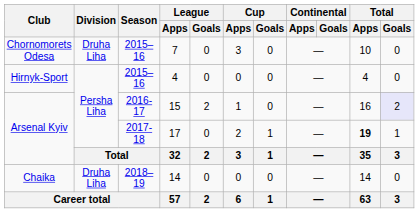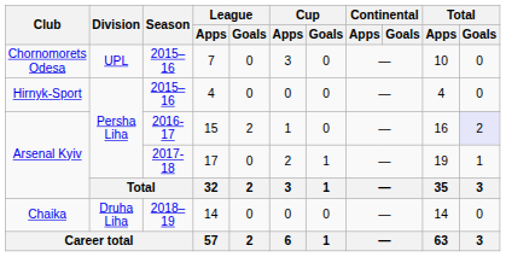 <table class="wikitable" style="text-align: center;">
 <tr>
 <th rowspan="2">Club</th>
 <th rowspan="2">Division</th>
 <th rowspan="2">Season</th>
 <th colspan="2">League</th>
 <th colspan="2">Cup</th>
 <th colspan="2">Continental</th>
 <th colspan="2">Total</th>
 </tr>
 <tr>
 <th>Apps</th>
 <th>Goals</th>
 <th>Apps</th>
 <th>Goals</th>
 <th>Apps</th>
 <th>Goals</th>
 <th>Apps</th>
 <th>Goals</th>
 </tr>
 <tr>
 <td><a href='#'>Chornomorets Odesa</a></td>
-<td><a href='#'>Druha Liha</a></td>
+<td><a href='#'>UPL</a></td>
 <td><a href='#'>2015–16</a></td>
 <td>7</td>
 <td>0</td>
 <td>3</td>
 <td>0</td>
 <td colspan=2>—</td>
 <td>10</td>
 <td>0</td>
 </tr>
 <tr>
 <td rowspan="1"><a href='#'>Hirnyk-Sport</a></td>
 <td rowspan="3"><a href='#'>Persha Liha</a></td>
 <td><a href='#'>2015–16</a></td>
 <td>4</td>
 <td>0</td>
 <td>0</td>
 <td>0</td>
 <td colspan=2>—</td>
 <td>4</td>
 <td>0</td>
 </tr>
 <tr>
 <td rowspan="3"><a href='#'>Arsenal Kyiv</a></td>
 <td><a href='#'>2016-17</a></td>
 <td>15</td>
 <td>2</td>
 <td>1</td>
 <td>0</td>
 <td colspan=2>—</td>
 <td>16</td>
 <td style="background: lavender;">2</td>
 </tr>
 <tr>
 <td><a href='#'>2017-18</a></td>
 <td>17</td>
 <td>0</td>
 <td>2</td>
 <td>1</td>
 <td colspan=2>—</td>
-<td><strong>19</strong></td>
+<td>19</td>
 <td>1</td>
 </tr>
 <tr>
 <th colspan=2>Total</th>
 <th>32</th>
 <th>2</th>
 <th>3</th>
 <th>1</th>
 <th colspan=2>—</th>
 <th>35</th>
 <th>3</th>
 </tr>
 <tr>
 <td><a href='#'>Chaika</a></td>
 <td><a href='#'>Druha Liha</a></td>
 <td><a href='#'>2018–19</a></td>
 <td>14</td>
 <td>0</td>
 <td>0</td>
 <td>0</td>
 <td colspan=2>—</td>
 <td>14</td>
 <td>0</td>
 </tr>
 <tr>
 <th colspan=3>Career total</th>
 <th>57</th>
 <th>2</th>
 <th>6</th>
 <th>1</th>
 <th colspan=2>—</th>
 <th>63</th>
 <th>3</th>
 </tr>
 </table>
